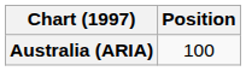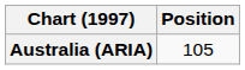 <table class="wikitable plainrowheaders" style="text-align:center">
 <tr>
 <th>Chart (1997)</th>
 <th>Position</th>
 </tr>
 <tr>
 <th scope="row">Australia (ARIA)</th>
-<td>100</td>
+<td>105</td>
 </tr>
 </table>
